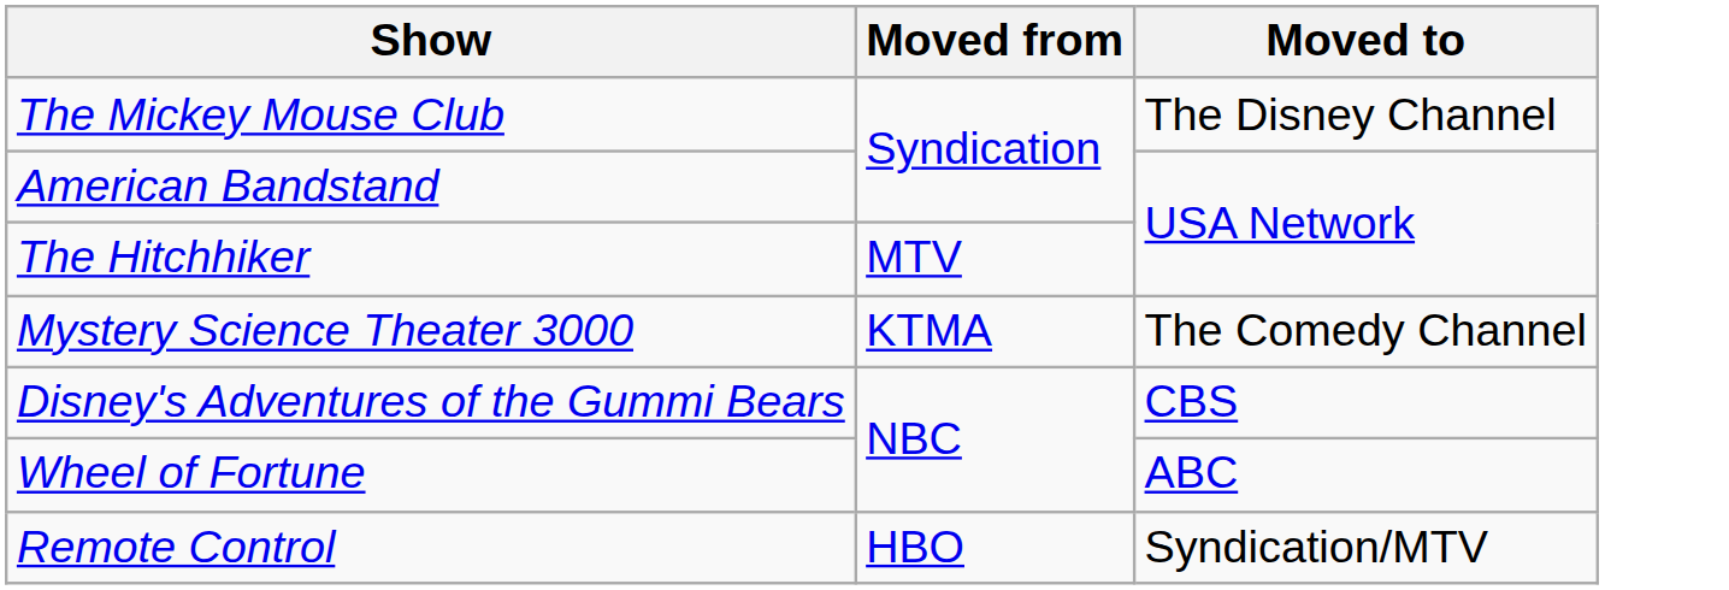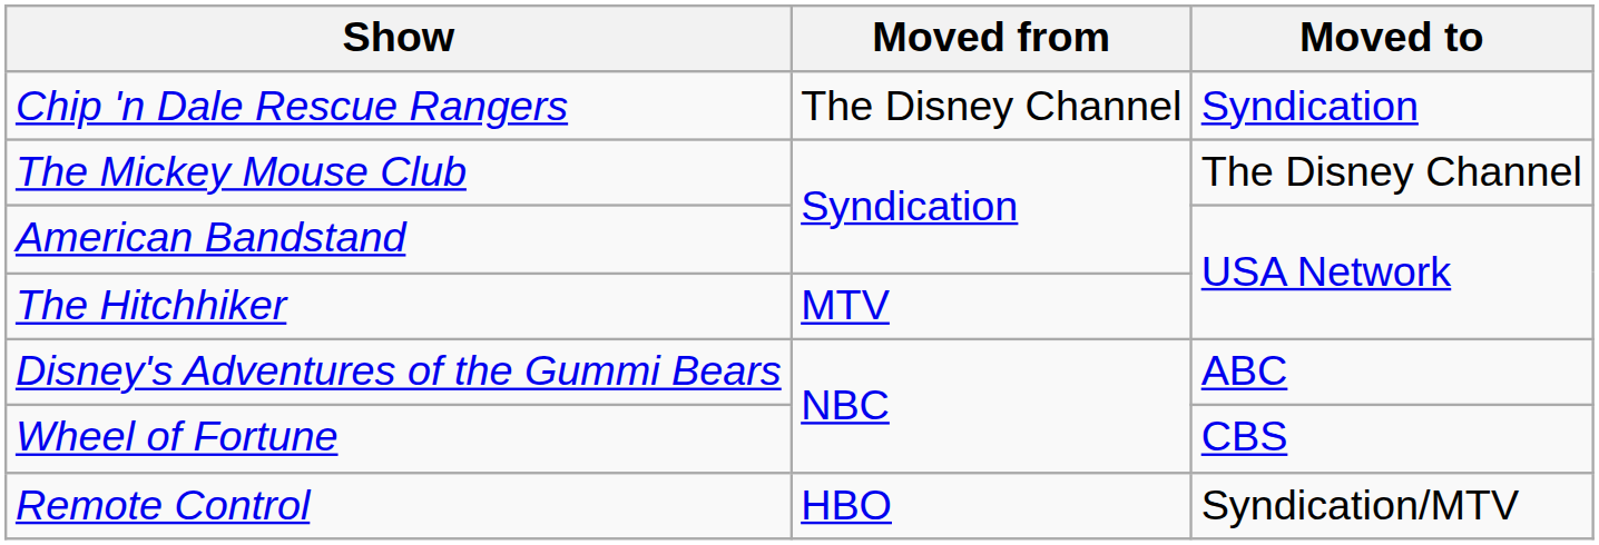 <table class="wikitable sortable">
 <tr>
 <th>Show</th>
 <th>Moved from</th>
 <th>Moved to</th>
+</tr>
+<tr>
+<td><em><a href='#'>Chip 'n Dale Rescue Rangers</a></em></td>
+<td>The Disney Channel</td>
+<td><a href='#'>Syndication</a></td>
 </tr>
 <tr>
 <td><em><a href='#'>The Mickey Mouse Club</a></em></td>
 <td rowspan="2"><a href='#'>Syndication</a></td>
 <td>The Disney Channel</td>
 </tr>
 <tr>
 <td><em><a href='#'>American Bandstand</a></em></td>
 <td rowspan="2"><a href='#'>USA Network</a></td>
 </tr>
 <tr>
 <td><em><a href='#'>The Hitchhiker</a></em></td>
 <td><a href='#'>MTV</a></td>
 </tr>
 <tr>
-<td><em><a href='#'>Mystery Science Theater 3000</a></em></td>
-<td><a href='#'>KTMA</a></td>
-<td>The Comedy Channel</td>
-</tr>
-<tr>
 <td><em><a href='#'>Disney's Adventures of the Gummi Bears</a></em></td>
 <td rowspan="2"><a href='#'>NBC</a></td>
-<td><a href='#'>CBS</a></td>
+<td><a href='#'>ABC</a></td>
 </tr>
 <tr>
 <td><em><a href='#'>Wheel of Fortune</a></em></td>
-<td><a href='#'>ABC</a></td>
+<td><a href='#'>CBS</a></td>
 </tr>
 <tr>
 <td><em><a href='#'>Remote Control</a></em></td>
 <td><a href='#'>HBO</a></td>
 <td>Syndication/MTV</td>
 </tr>
 </table>
